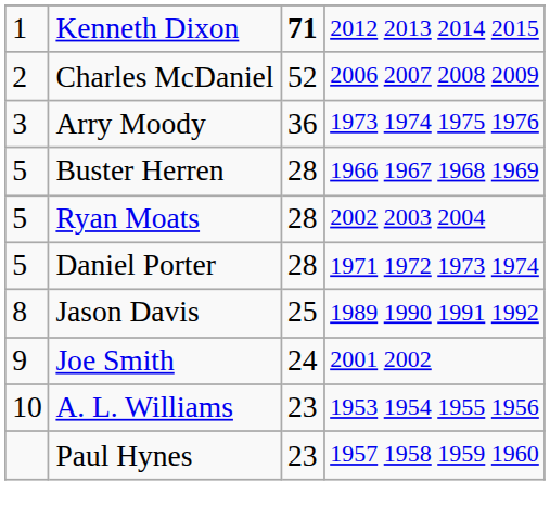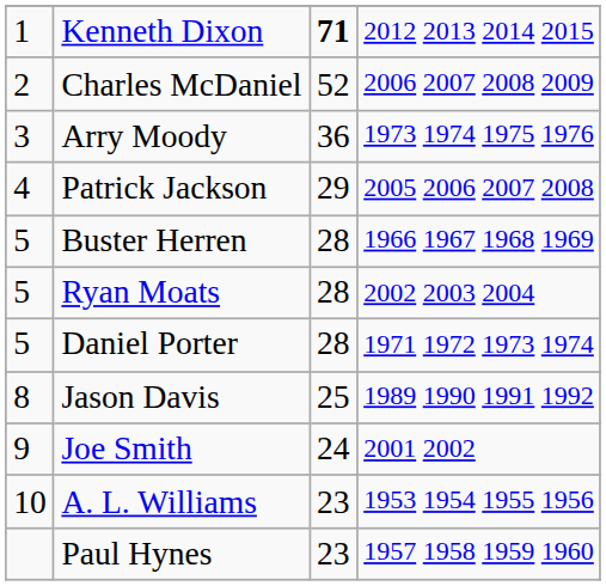 <table class="wikitable">
 <tr>
 </tr>
 <tr>
 <td>1</td>
 <td><a href='#'>Kenneth Dixon</a></td>
 <td><strong>71</strong></td>
 <td style="font-size:80%;"><a href='#'>2012</a> <a href='#'>2013</a> <a href='#'>2014</a> <a href='#'>2015</a></td>
 </tr>
 <tr>
 <td>2</td>
 <td>Charles McDaniel</td>
 <td>52</td>
 <td style="font-size:80%;"><a href='#'>2006</a> <a href='#'>2007</a> <a href='#'>2008</a> <a href='#'>2009</a></td>
 </tr>
 <tr>
 <td>3</td>
 <td>Arry Moody</td>
 <td>36</td>
 <td style="font-size:80%;"><a href='#'>1973</a> <a href='#'>1974</a> <a href='#'>1975</a> <a href='#'>1976</a></td>
+</tr>
+<tr>
+<td>4</td>
+<td>Patrick Jackson</td>
+<td>29</td>
+<td style="font-size:80%;"><a href='#'>2005</a> <a href='#'>2006</a> <a href='#'>2007</a> <a href='#'>2008</a></td>
 </tr>
 <tr>
 <td>5</td>
 <td>Buster Herren</td>
 <td>28</td>
 <td style="font-size:80%;"><a href='#'>1966</a> <a href='#'>1967</a> <a href='#'>1968</a> <a href='#'>1969</a></td>
 </tr>
 <tr>
 <td>5</td>
 <td><a href='#'>Ryan Moats</a></td>
 <td>28</td>
 <td style="font-size:80%;"><a href='#'>2002</a> <a href='#'>2003</a> <a href='#'>2004</a></td>
 </tr>
 <tr>
 <td>5</td>
 <td>Daniel Porter</td>
 <td>28</td>
 <td style="font-size:80%;"><a href='#'>1971</a> <a href='#'>1972</a> <a href='#'>1973</a> <a href='#'>1974</a></td>
 </tr>
 <tr>
 <td>8</td>
 <td>Jason Davis</td>
 <td>25</td>
 <td style="font-size:80%;"><a href='#'>1989</a> <a href='#'>1990</a> <a href='#'>1991</a> <a href='#'>1992</a></td>
 </tr>
 <tr>
 <td>9</td>
 <td><a href='#'>Joe Smith</a></td>
 <td>24</td>
 <td style="font-size:80%;"><a href='#'>2001</a> <a href='#'>2002</a></td>
 </tr>
 <tr>
 <td>10</td>
 <td><a href='#'>A. L. Williams</a></td>
 <td>23</td>
 <td style="font-size:80%;"><a href='#'>1953</a> <a href='#'>1954</a> <a href='#'>1955</a> <a href='#'>1956</a></td>
 </tr>
 <tr>
 <td></td>
 <td>Paul Hynes</td>
 <td>23</td>
 <td style="font-size:80%;"><a href='#'>1957</a> <a href='#'>1958</a> <a href='#'>1959</a> <a href='#'>1960</a></td>
 </tr>
 </table>
